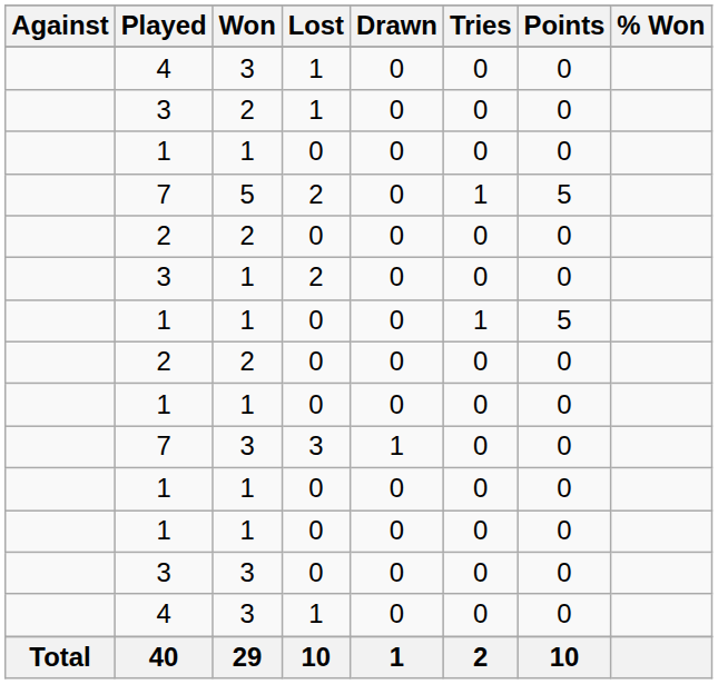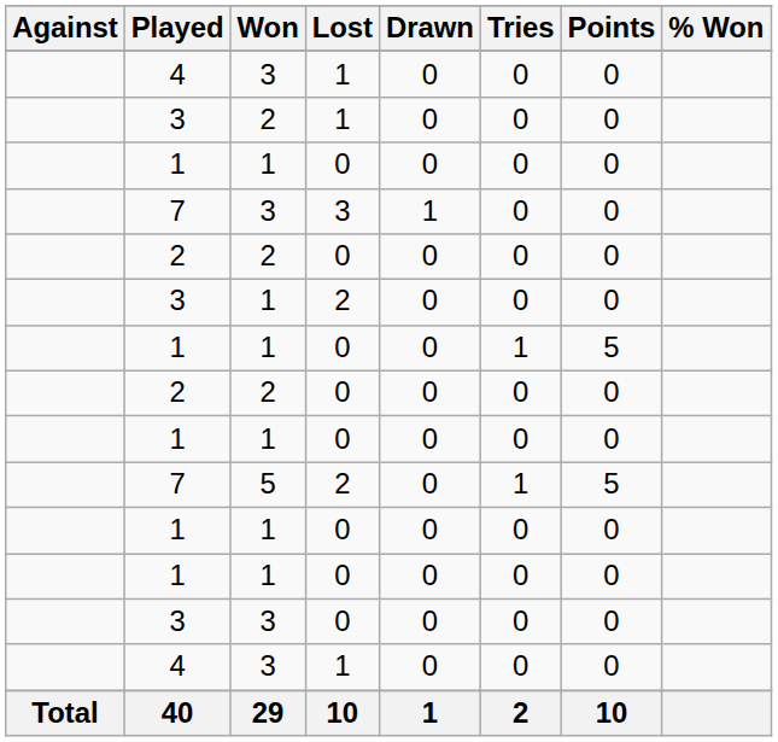 <table class="sortable wikitable" style="text-align: center;">
 <tr>
 </tr>
 <tr>
 <th>Against</th>
 <th>Played</th>
 <th>Won</th>
 <th>Lost</th>
 <th>Drawn</th>
 <th>Tries</th>
 <th>Points</th>
 <th>% Won</th>
 </tr>
 <tr bgcolor="#d0ffd0" align="center">
 </tr>
 <tr>
 <td align="left"></td>
 <td>4</td>
 <td>3</td>
 <td>1</td>
 <td>0</td>
 <td>0</td>
 <td>0</td>
 <td></td>
 </tr>
 <tr>
 <td align="left"></td>
 <td>3</td>
 <td>2</td>
 <td>1</td>
 <td>0</td>
 <td>0</td>
 <td>0</td>
 <td></td>
 </tr>
 <tr>
 <td align="left"></td>
 <td>1</td>
 <td>1</td>
 <td>0</td>
 <td>0</td>
 <td>0</td>
 <td>0</td>
 <td></td>
 </tr>
 <tr>
 <td align="left"></td>
 <td>7</td>
-<td>5</td>
-<td>2</td>
+<td>3</td>
+<td>3</td>
+<td>1</td>
 <td>0</td>
-<td>1</td>
-<td>5</td>
+<td>0</td>
 <td></td>
 </tr>
 <tr>
 <td align="left"></td>
 <td>2</td>
 <td>2</td>
 <td>0</td>
 <td>0</td>
 <td>0</td>
 <td>0</td>
 <td></td>
 </tr>
 <tr>
 <td align="left"></td>
 <td>3</td>
 <td>1</td>
 <td>2</td>
 <td>0</td>
 <td>0</td>
 <td>0</td>
 <td></td>
 </tr>
 <tr>
 <td align="left"></td>
 <td>1</td>
 <td>1</td>
 <td>0</td>
 <td>0</td>
 <td>1</td>
 <td>5</td>
 <td></td>
 </tr>
 <tr>
 <td align="left"></td>
 <td>2</td>
 <td>2</td>
 <td>0</td>
 <td>0</td>
 <td>0</td>
 <td>0</td>
 <td></td>
 </tr>
 <tr>
 <td align="left"></td>
 <td>1</td>
 <td>1</td>
 <td>0</td>
 <td>0</td>
 <td>0</td>
 <td>0</td>
 <td></td>
 </tr>
 <tr>
 <td align="left"></td>
 <td>7</td>
-<td>3</td>
-<td>3</td>
+<td>5</td>
+<td>2</td>
+<td>0</td>
 <td>1</td>
-<td>0</td>
-<td>0</td>
+<td>5</td>
 <td></td>
 </tr>
 <tr>
 <td align="left"></td>
 <td>1</td>
 <td>1</td>
 <td>0</td>
 <td>0</td>
 <td>0</td>
 <td>0</td>
 <td></td>
 </tr>
 <tr>
 <td align="left"></td>
 <td>1</td>
 <td>1</td>
 <td>0</td>
 <td>0</td>
 <td>0</td>
 <td>0</td>
 <td></td>
 </tr>
 <tr>
 <td align="left"></td>
 <td>3</td>
 <td>3</td>
 <td>0</td>
 <td>0</td>
 <td>0</td>
 <td>0</td>
 <td></td>
 </tr>
 <tr>
 <td align="left"></td>
 <td>4</td>
 <td>3</td>
 <td>1</td>
 <td>0</td>
 <td>0</td>
 <td>0</td>
 <td></td>
 </tr>
 <tr>
 </tr>
 <tr class="sortbottom">
 <th>Total</th>
 <th>40</th>
 <th>29</th>
 <th>10</th>
 <th>1</th>
 <th>2</th>
 <th>10</th>
 <th></th>
 </tr>
 </table>
